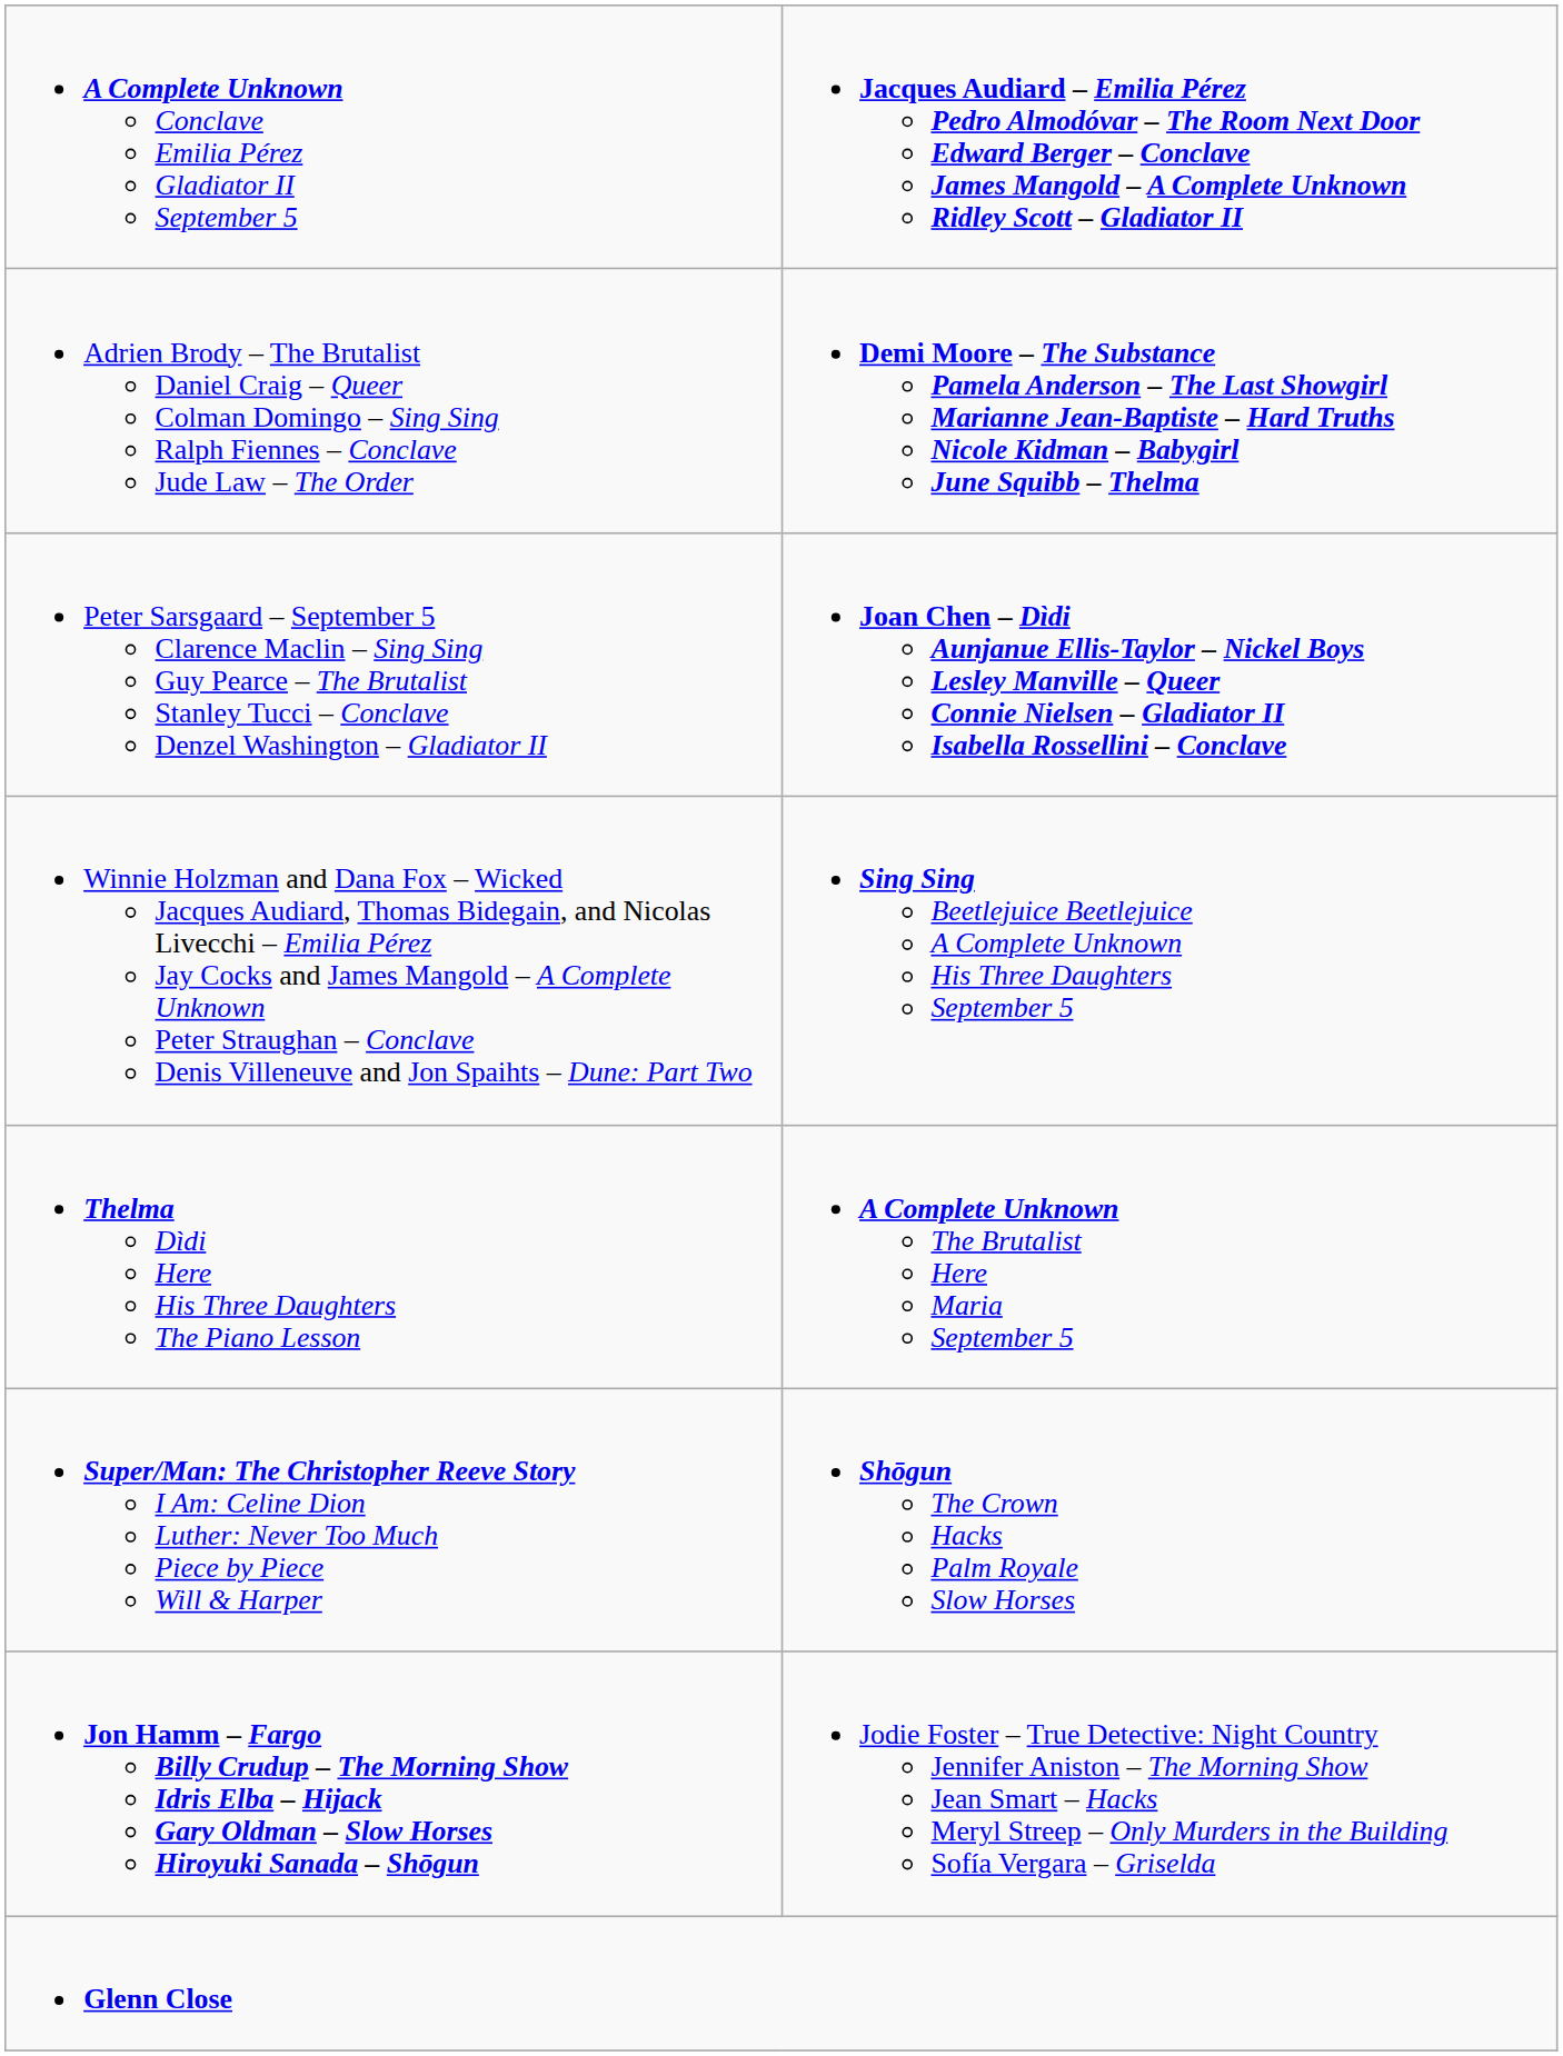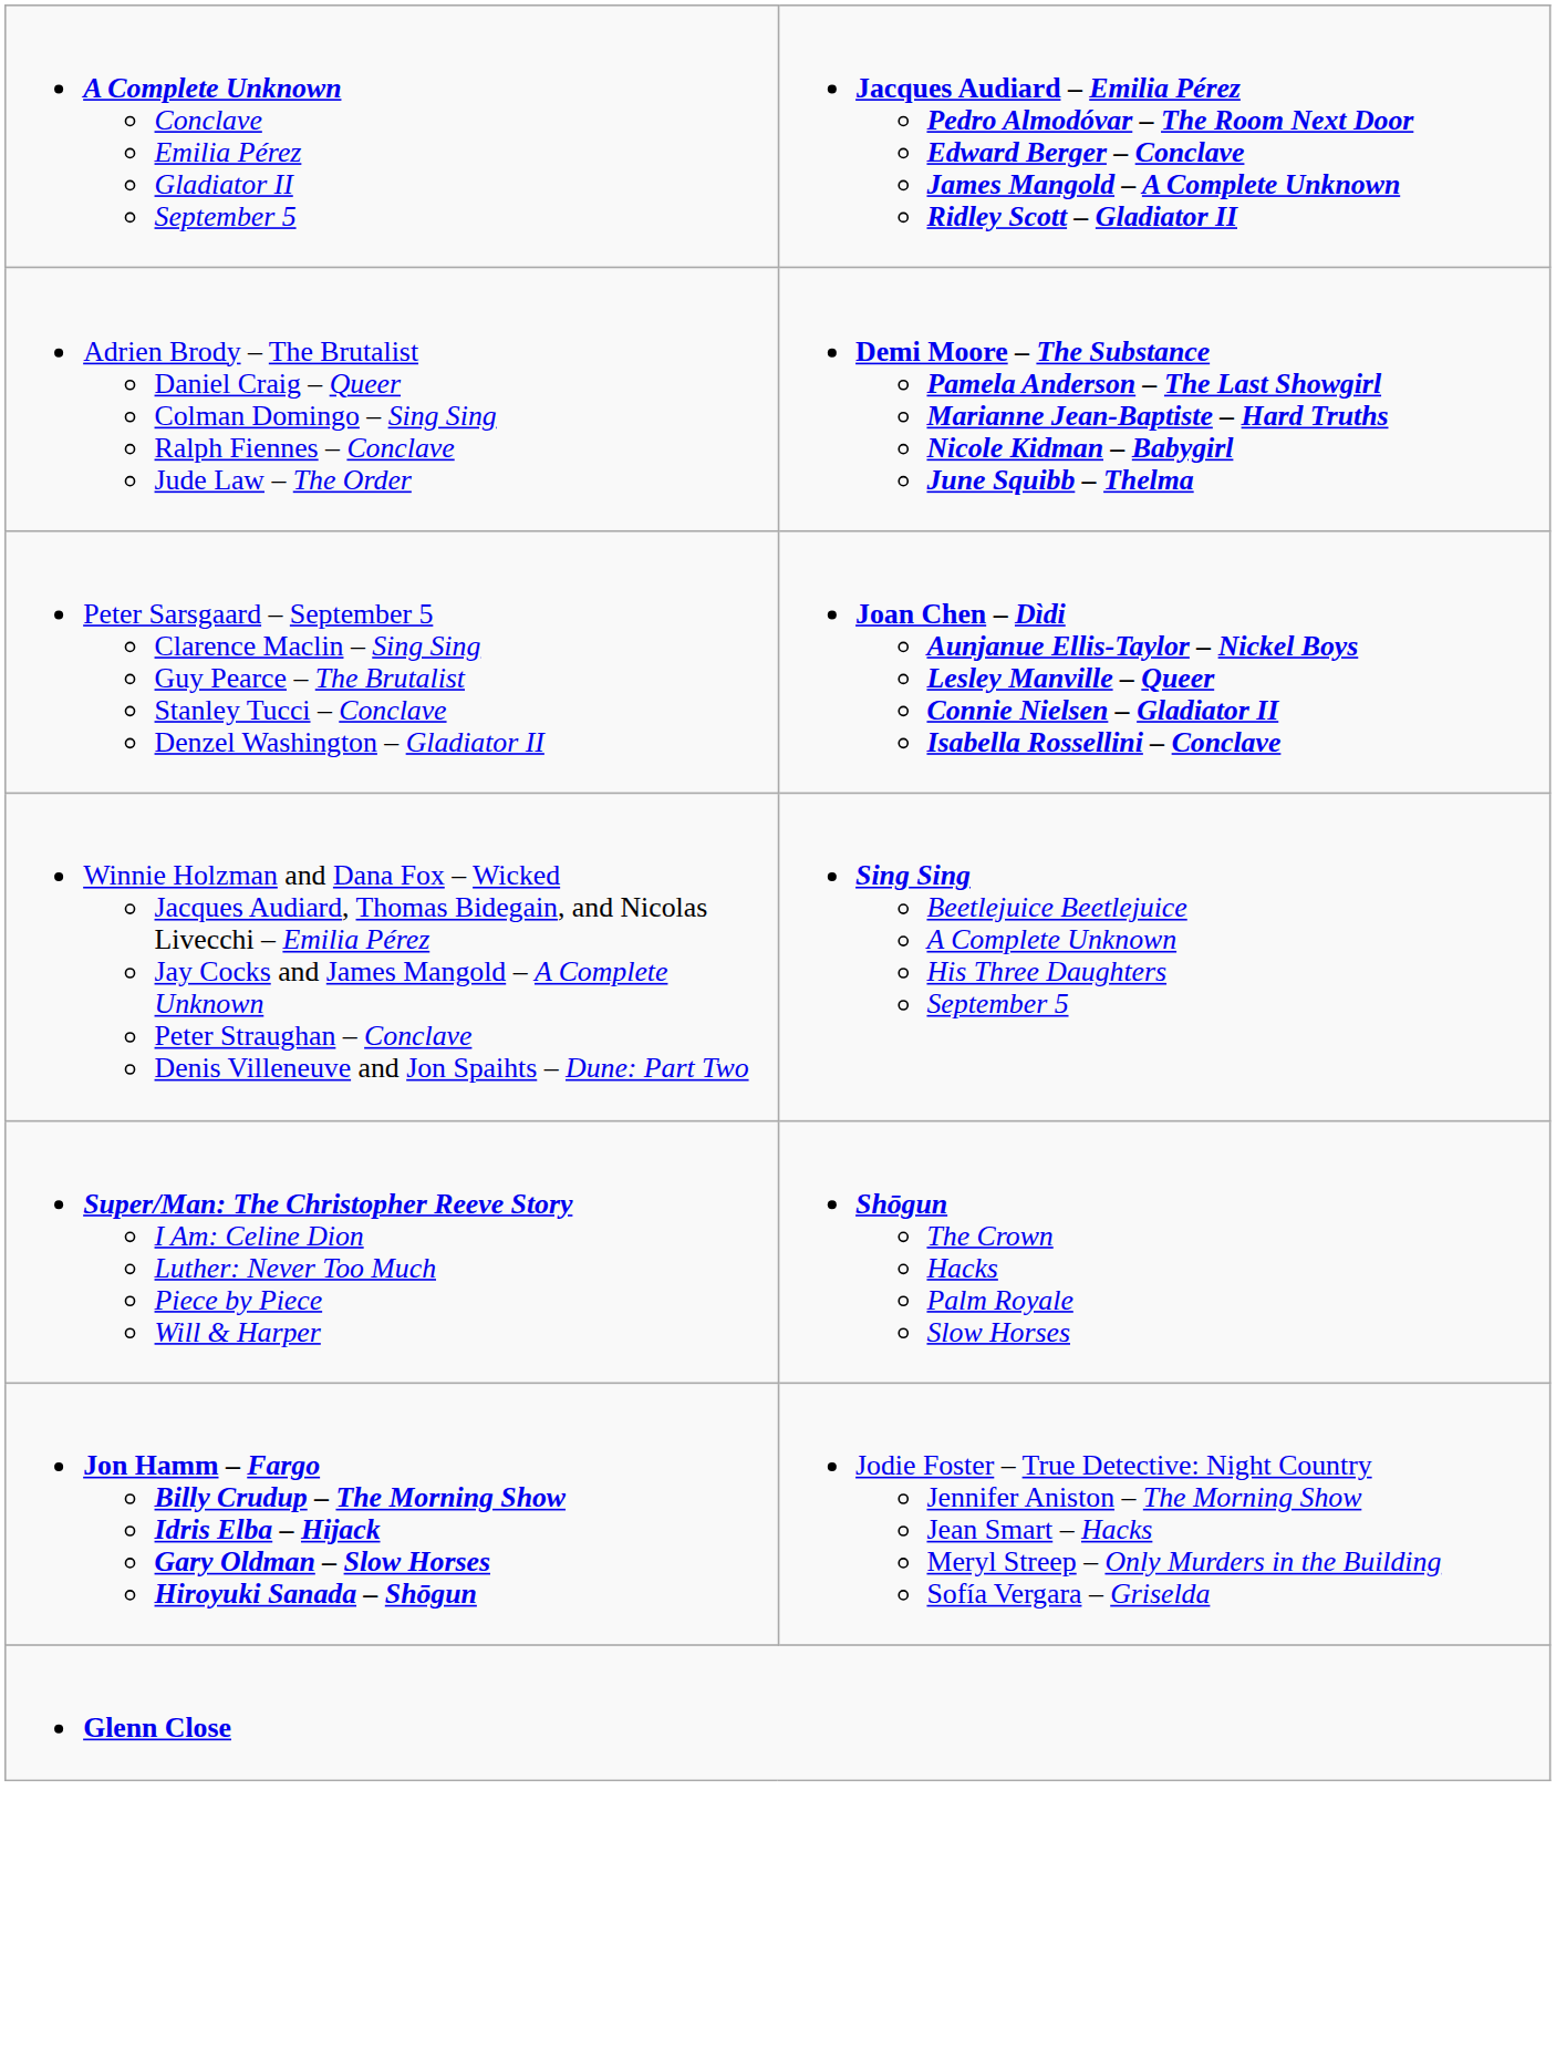 <table class=wikitable>
 <tr>
 <td style="vertical-align:top; width:50%;"><br><ul><li><strong><em><a href='#'>A Complete Unknown</a></em></strong><ul><li><em><a href='#'>Conclave</a></em></li><li><em><a href='#'>Emilia Pérez</a></em></li><li><em><a href='#'>Gladiator II</a></em></li><li><em><a href='#'>September 5</a></em></li></ul></li></ul></td>
 <td style="vertical-align:top; width:50%;"><br><ul><li><strong><a href='#'>Jacques Audiard</a> – <em><a href='#'>Emilia Pérez</a><strong><em><ul><li><a href='#'>Pedro Almodóvar</a> – </em><a href='#'>The Room Next Door</a><em></li><li><a href='#'>Edward Berger</a> – </em><a href='#'>Conclave</a><em></li><li><a href='#'>James Mangold</a> – </em><a href='#'>A Complete Unknown</a><em></li><li><a href='#'>Ridley Scott</a> – </em><a href='#'>Gladiator II</a><em></li></ul></li></ul></td>
 </tr>
 <tr>
 <td style="vertical-align:top; width:50%;"><br><ul><li></strong><a href='#'>Adrien Brody</a> – </em><a href='#'>The Brutalist</a></em></strong><ul><li><a href='#'>Daniel Craig</a> – <em><a href='#'>Queer</a></em></li><li><a href='#'>Colman Domingo</a> – <em><a href='#'>Sing Sing</a></em></li><li><a href='#'>Ralph Fiennes</a> – <em><a href='#'>Conclave</a></em></li><li><a href='#'>Jude Law</a> – <em><a href='#'>The Order</a></em></li></ul></li></ul></td>
 <td style="vertical-align:top; width:50%;"><br><ul><li><strong><a href='#'>Demi Moore</a> – <em><a href='#'>The Substance</a><strong><em><ul><li><a href='#'>Pamela Anderson</a> – </em><a href='#'>The Last Showgirl</a><em></li><li><a href='#'>Marianne Jean-Baptiste</a> – </em><a href='#'>Hard Truths</a><em></li><li><a href='#'>Nicole Kidman</a> – </em><a href='#'>Babygirl</a><em></li><li><a href='#'>June Squibb</a> – </em><a href='#'>Thelma</a><em></li></ul></li></ul></td>
 </tr>
 <tr>
 <td style="vertical-align:top; width:50%;"><br><ul><li></strong><a href='#'>Peter Sarsgaard</a> – </em><a href='#'>September 5</a></em></strong><ul><li><a href='#'>Clarence Maclin</a> – <em><a href='#'>Sing Sing</a></em></li><li><a href='#'>Guy Pearce</a> – <em><a href='#'>The Brutalist</a></em></li><li><a href='#'>Stanley Tucci</a> – <em><a href='#'>Conclave</a></em></li><li><a href='#'>Denzel Washington</a> – <em><a href='#'>Gladiator II</a></em></li></ul></li></ul></td>
 <td style="vertical-align:top; width:50%;"><br><ul><li><strong><a href='#'>Joan Chen</a> – <em><a href='#'>Dìdi</a><strong><em><ul><li><a href='#'>Aunjanue Ellis-Taylor</a> – </em><a href='#'>Nickel Boys</a><em></li><li><a href='#'>Lesley Manville</a> – </em><a href='#'>Queer</a><em></li><li><a href='#'>Connie Nielsen</a> – </em><a href='#'>Gladiator II</a><em></li><li><a href='#'>Isabella Rossellini</a> – </em><a href='#'>Conclave</a><em></li></ul></li></ul></td>
 </tr>
 <tr>
 <td style="vertical-align:top; width:50%;"><br><ul><li></strong><a href='#'>Winnie Holzman</a> and <a href='#'>Dana Fox</a> – </em><a href='#'>Wicked</a></em></strong><ul><li><a href='#'>Jacques Audiard</a>, <a href='#'>Thomas Bidegain</a>, and Nicolas Livecchi – <em><a href='#'>Emilia Pérez</a></em></li><li><a href='#'>Jay Cocks</a> and <a href='#'>James Mangold</a> – <em><a href='#'>A Complete Unknown</a></em></li><li><a href='#'>Peter Straughan</a> – <em><a href='#'>Conclave</a></em></li><li><a href='#'>Denis Villeneuve</a> and <a href='#'>Jon Spaihts</a> – <em><a href='#'>Dune: Part Two</a></em></li></ul></li></ul></td>
 <td style="vertical-align:top; width:50%;"><br><ul><li><strong><em><a href='#'>Sing Sing</a></em></strong><ul><li><em><a href='#'>Beetlejuice Beetlejuice</a></em></li><li><em><a href='#'>A Complete Unknown</a></em></li><li><em><a href='#'>His Three Daughters</a></em></li><li><em><a href='#'>September 5</a></em></li></ul></li></ul></td>
 </tr>
 <tr>
-<td style="vertical-align:top; width:50%;"><br><ul><li><strong><em><a href='#'>Thelma</a></em></strong><ul><li><em><a href='#'>Dìdi</a></em></li><li><em><a href='#'>Here</a></em></li><li><em><a href='#'>His Three Daughters</a></em></li><li><em><a href='#'>The Piano Lesson</a></em></li></ul></li></ul></td>
-<td style="vertical-align:top; width:50%;"><br><ul><li><strong><em><a href='#'>A Complete Unknown</a></em></strong><ul><li><em><a href='#'>The Brutalist</a></em></li><li><em><a href='#'>Here</a></em></li><li><em><a href='#'>Maria</a></em></li><li><em><a href='#'>September 5</a></em></li></ul></li></ul></td>
-</tr>
-<tr>
 <td style="vertical-align:top; width:50%;"><br><ul><li><strong><em><a href='#'>Super/Man: The Christopher Reeve Story</a></em></strong><ul><li><em><a href='#'>I Am: Celine Dion</a></em></li><li><em><a href='#'>Luther: Never Too Much</a></em></li><li><em><a href='#'>Piece by Piece</a></em></li><li><em><a href='#'>Will & Harper</a></em></li></ul></li></ul></td>
 <td style="vertical-align:top; width:50%;"><br><ul><li><strong><em><a href='#'>Shōgun</a></em></strong><ul><li><em><a href='#'>The Crown</a></em></li><li><em><a href='#'>Hacks</a></em></li><li><em><a href='#'>Palm Royale</a></em></li><li><em><a href='#'>Slow Horses</a></em></li></ul></li></ul></td>
 </tr>
 <tr>
 <td style="vertical-align:top; width:50%;"><br><ul><li><strong><a href='#'>Jon Hamm</a> – <em><a href='#'>Fargo</a><strong><em><ul><li><a href='#'>Billy Crudup</a> – </em><a href='#'>The Morning Show</a><em></li><li><a href='#'>Idris Elba</a> – </em><a href='#'>Hijack</a><em></li><li><a href='#'>Gary Oldman</a> – </em><a href='#'>Slow Horses</a><em></li><li><a href='#'>Hiroyuki Sanada</a> – </em><a href='#'>Shōgun</a><em></li></ul></li></ul></td>
 <td style="vertical-align:top; width:50%;"><br><ul><li></strong><a href='#'>Jodie Foster</a> – </em><a href='#'>True Detective: Night Country</a></em></strong><ul><li><a href='#'>Jennifer Aniston</a> – <em><a href='#'>The Morning Show</a></em></li><li><a href='#'>Jean Smart</a> – <em><a href='#'>Hacks</a></em></li><li><a href='#'>Meryl Streep</a> – <em><a href='#'>Only Murders in the Building</a></em></li><li><a href='#'>Sofía Vergara</a> – <em><a href='#'>Griselda</a></em></li></ul></li></ul></td>
 </tr>
 <tr>
 <td colspan="2" style="vertical-align:top; width:50%;"><br><ul><li><strong><a href='#'>Glenn Close</a></strong></li></ul></td>
 </tr>
 </table>
